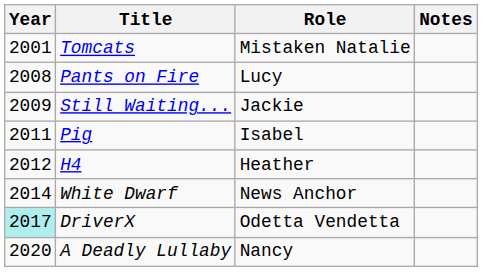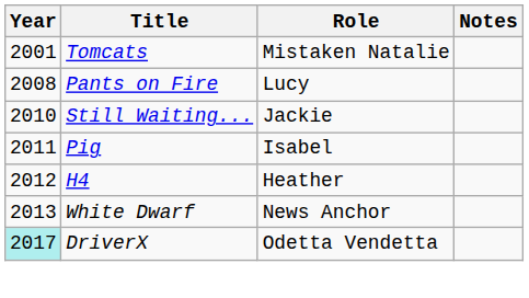 <table class="wikitable sortable">
 <tr>
 <th>Year</th>
 <th>Title</th>
 <th>Role</th>
 <th>Notes</th>
 </tr>
 <tr>
 <td>2001</td>
 <td><a href='#'><em>Tomcats</em></a></td>
 <td>Mistaken Natalie</td>
 <td></td>
 </tr>
 <tr>
 <td>2008</td>
 <td><a href='#'><em>Pants on Fire</em></a></td>
 <td>Lucy</td>
 <td></td>
 </tr>
 <tr>
-<td>2009</td>
+<td>2010</td>
 <td><em><a href='#'>Still Waiting...</a></em></td>
 <td>Jackie</td>
 <td></td>
 </tr>
 <tr>
 <td>2011</td>
 <td><a href='#'><em>Pig</em></a></td>
 <td>Isabel</td>
 <td></td>
 </tr>
 <tr>
 <td>2012</td>
 <td><a href='#'><em>H4</em></a></td>
 <td>Heather</td>
 <td></td>
 </tr>
 <tr>
-<td>2014</td>
+<td>2013</td>
 <td><em>White Dwarf</em></td>
 <td>News Anchor</td>
 <td></td>
 </tr>
 <tr>
 <td style="background: paleturquoise;">2017</td>
 <td><em>DriverX</em></td>
 <td>Odetta Vendetta</td>
 <td></td>
 </tr>
-<tr>
-<td>2020</td>
-<td><em>A Deadly Lullaby</em></td>
-<td>Nancy</td>
-<td></td>
-</tr>
 </table>
